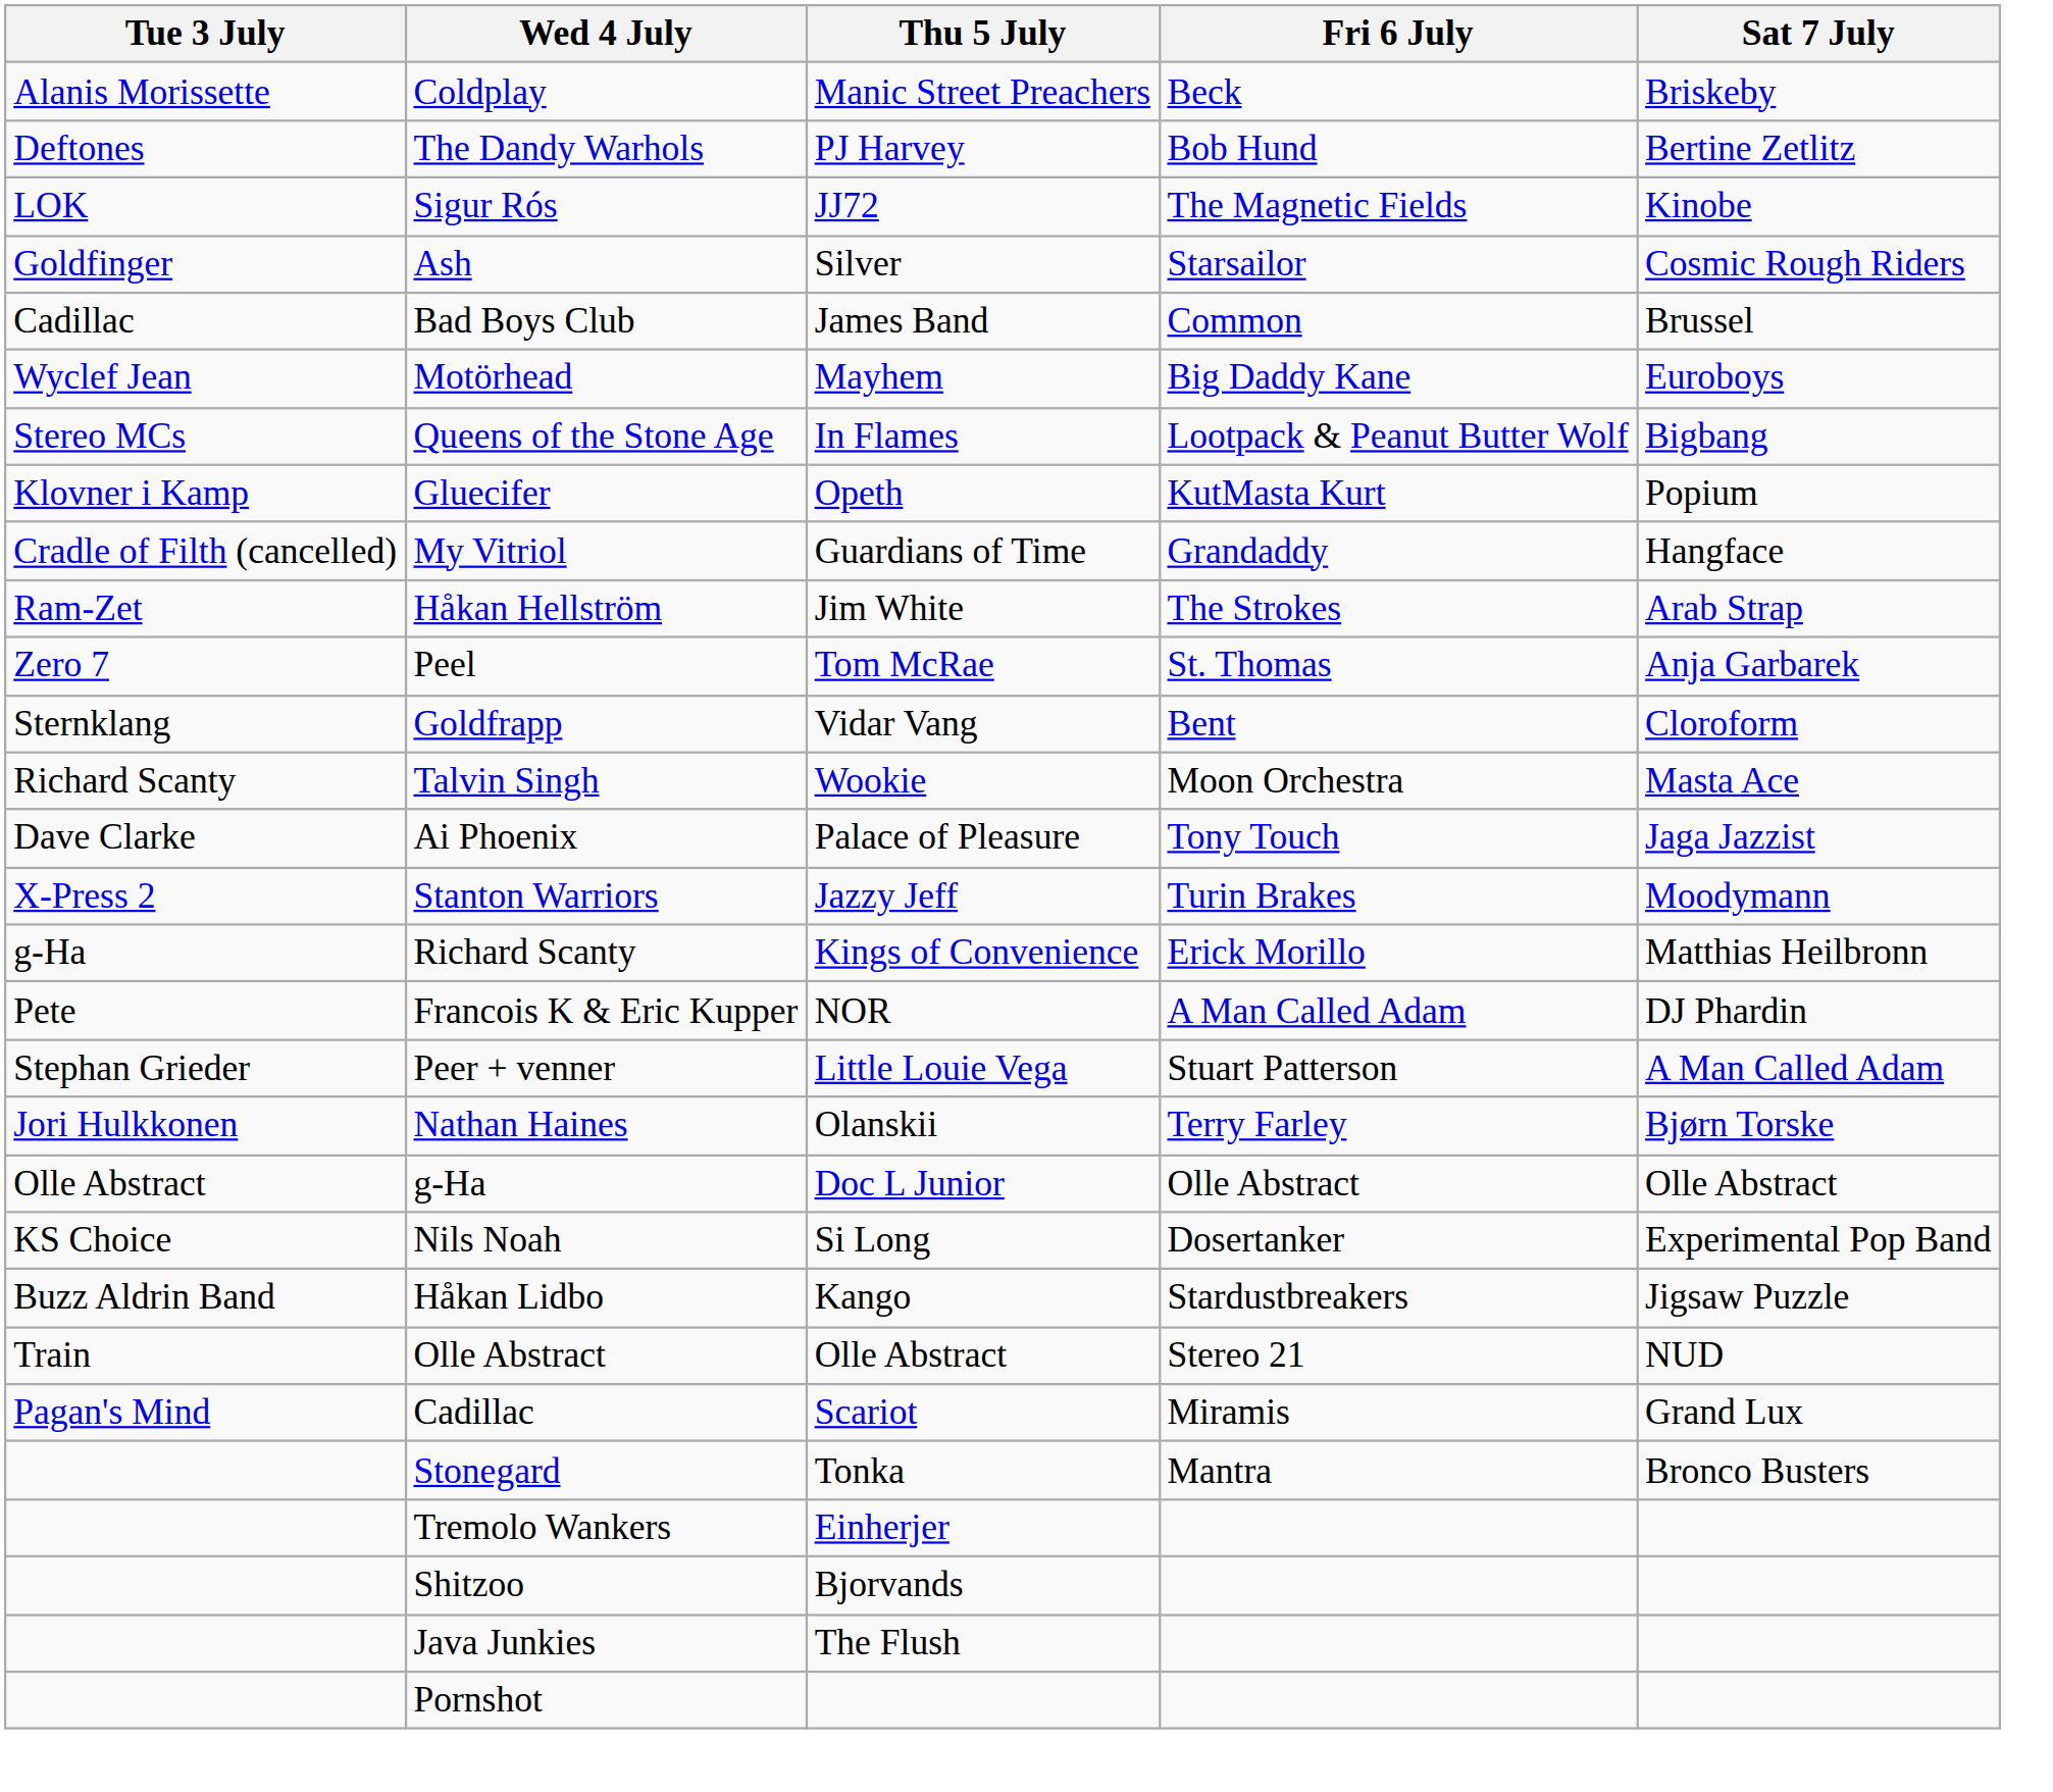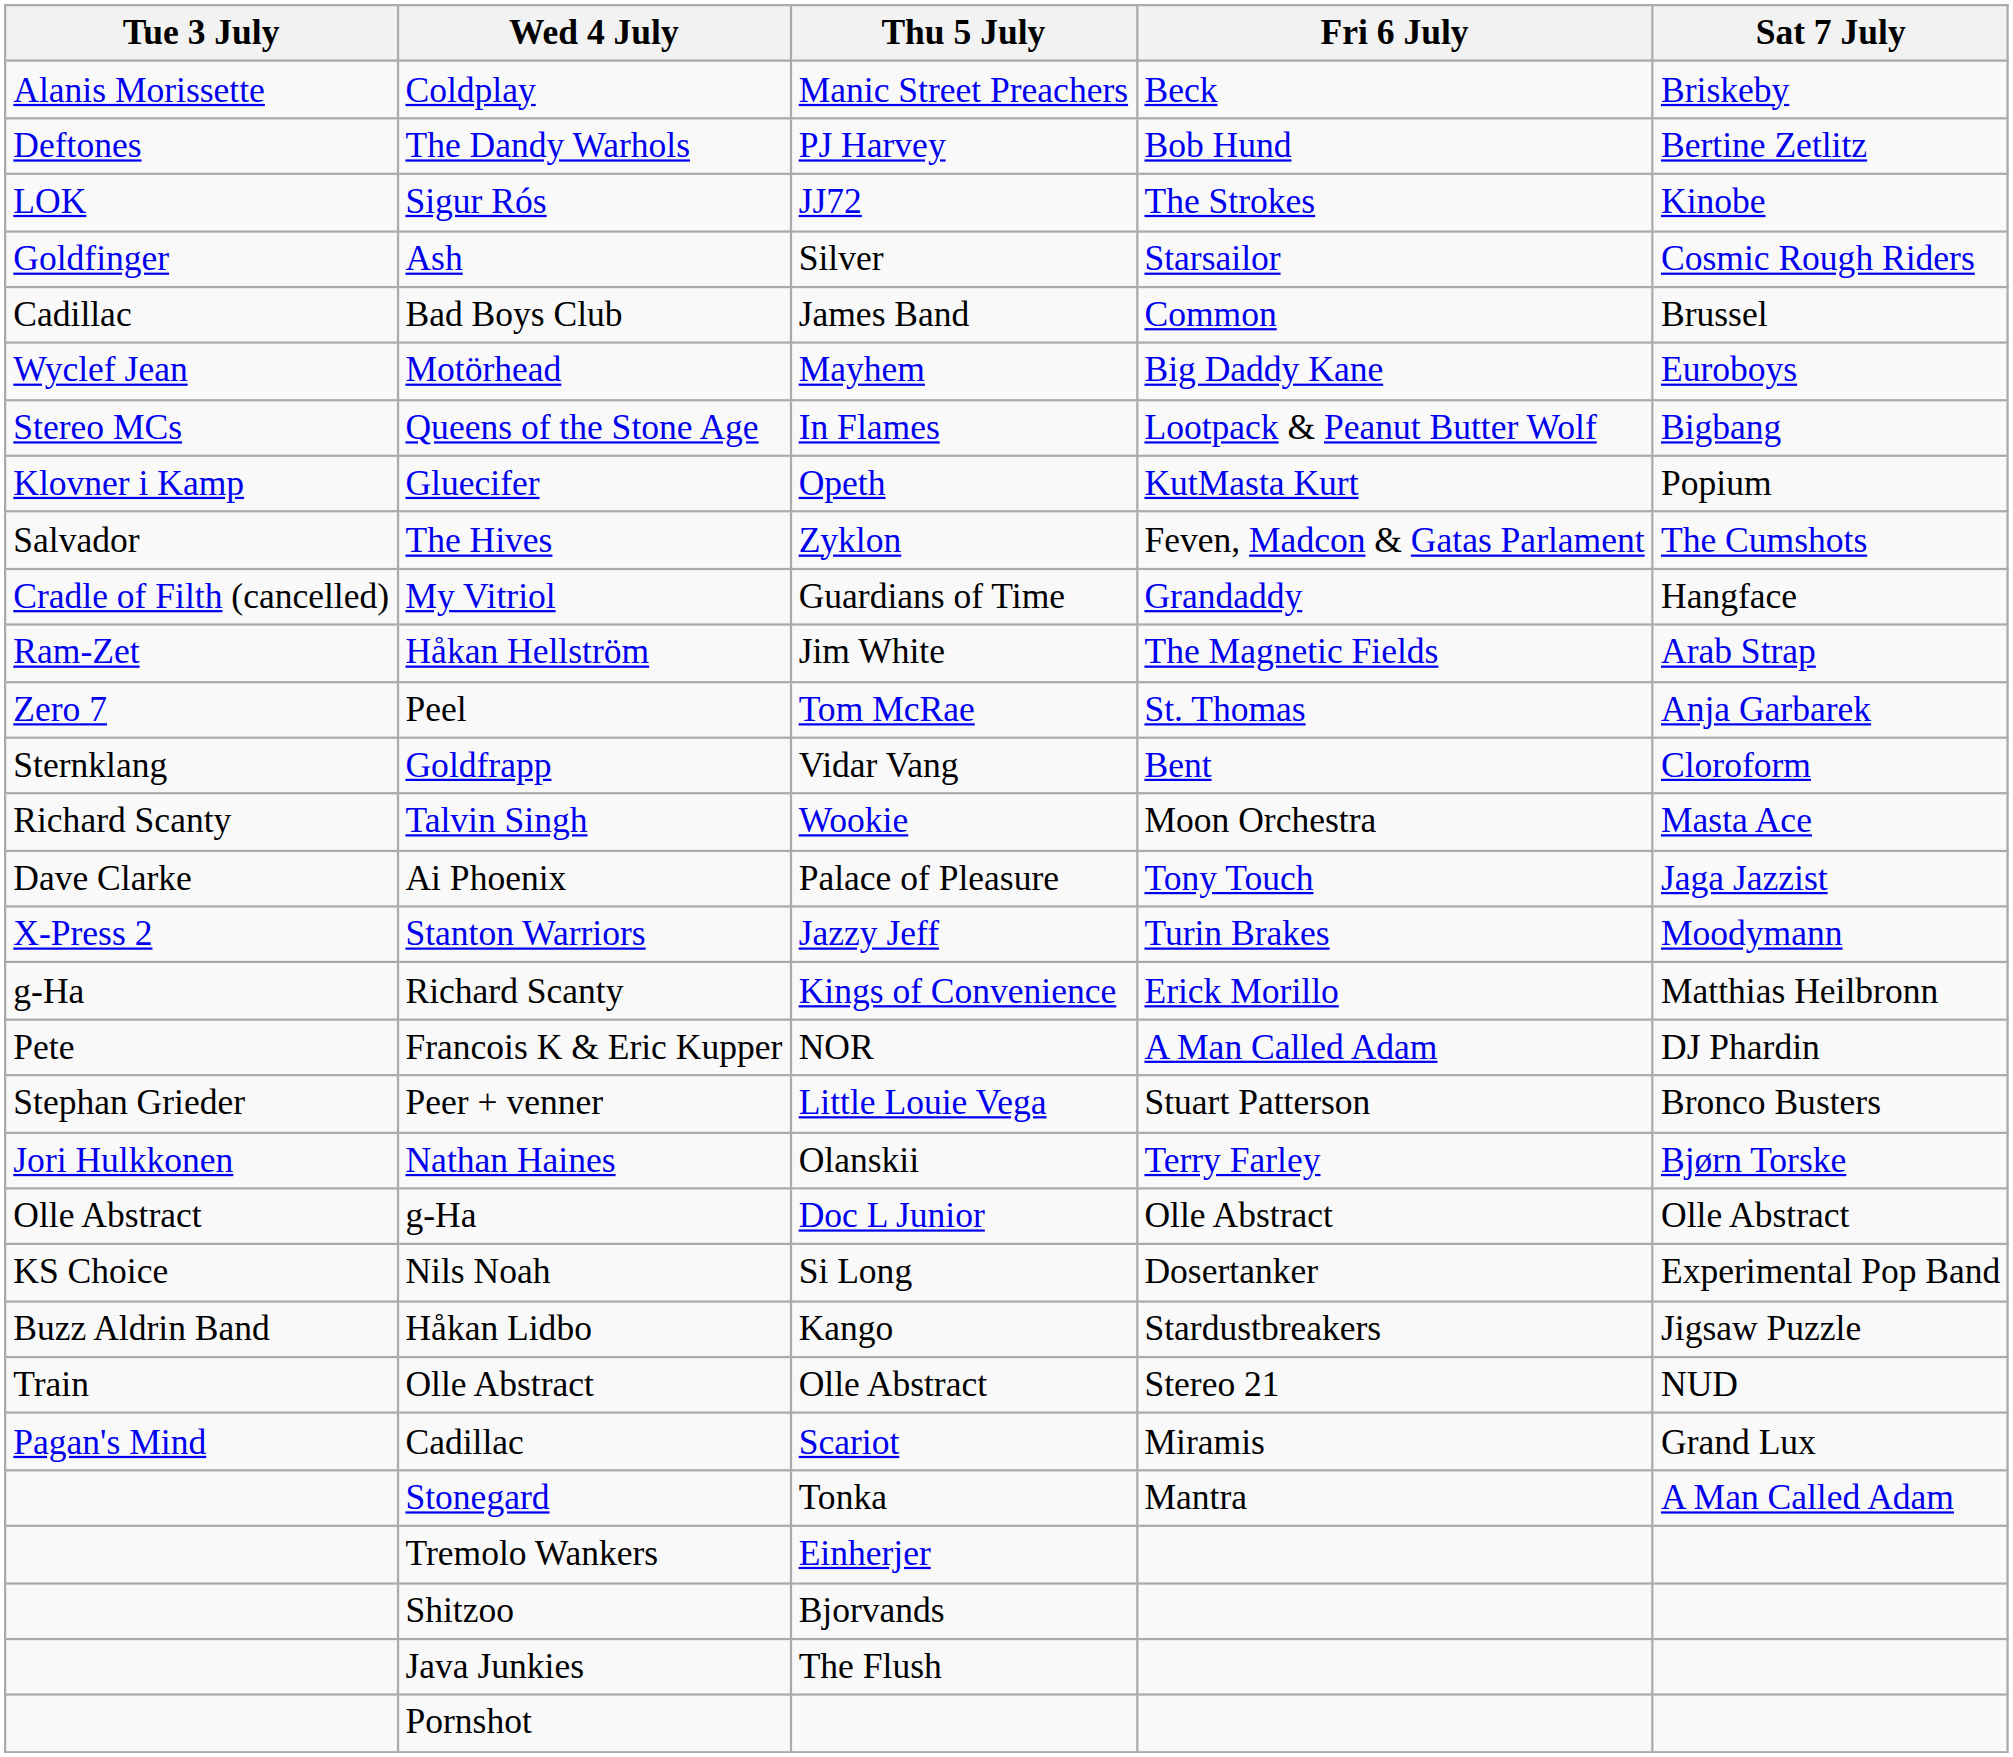 <table class="wikitable">
 <tr>
 <th>Tue 3 July</th>
 <th>Wed 4 July</th>
 <th>Thu 5 July</th>
 <th>Fri 6 July</th>
 <th>Sat 7 July</th>
 </tr>
 <tr>
 <td><a href='#'>Alanis Morissette</a></td>
 <td><a href='#'>Coldplay</a></td>
 <td><a href='#'>Manic Street Preachers</a></td>
 <td><a href='#'>Beck</a></td>
 <td><a href='#'>Briskeby</a></td>
 </tr>
 <tr>
 <td><a href='#'>Deftones</a></td>
 <td><a href='#'>The Dandy Warhols</a></td>
 <td><a href='#'>PJ Harvey</a></td>
 <td><a href='#'>Bob Hund</a></td>
 <td><a href='#'>Bertine Zetlitz</a></td>
 </tr>
 <tr>
 <td><a href='#'>LOK</a></td>
 <td><a href='#'>Sigur Rós</a></td>
 <td><a href='#'>JJ72</a></td>
-<td><a href='#'>The Magnetic Fields</a></td>
+<td><a href='#'>The Strokes</a></td>
 <td><a href='#'>Kinobe</a></td>
 </tr>
 <tr>
 <td><a href='#'>Goldfinger</a></td>
 <td><a href='#'>Ash</a></td>
 <td>Silver</td>
 <td><a href='#'>Starsailor</a></td>
 <td><a href='#'>Cosmic Rough Riders</a></td>
 </tr>
 <tr>
 <td>Cadillac</td>
 <td>Bad Boys Club</td>
 <td>James Band</td>
 <td><a href='#'>Common</a></td>
 <td>Brussel</td>
 </tr>
 <tr>
 <td><a href='#'>Wyclef Jean</a></td>
 <td><a href='#'>Motörhead</a></td>
 <td><a href='#'>Mayhem</a></td>
 <td><a href='#'>Big Daddy Kane</a></td>
 <td><a href='#'>Euroboys</a></td>
 </tr>
 <tr>
 <td><a href='#'>Stereo MCs</a></td>
 <td><a href='#'>Queens of the Stone Age</a></td>
 <td><a href='#'>In Flames</a></td>
 <td><a href='#'>Lootpack</a> & <a href='#'>Peanut Butter Wolf</a></td>
 <td><a href='#'>Bigbang</a></td>
 </tr>
 <tr>
 <td><a href='#'>Klovner i Kamp</a></td>
 <td><a href='#'>Gluecifer</a></td>
 <td><a href='#'>Opeth</a></td>
 <td><a href='#'>KutMasta Kurt</a></td>
 <td>Popium</td>
 </tr>
 <tr>
+<td>Salvador</td>
+<td><a href='#'>The Hives</a></td>
+<td><a href='#'>Zyklon</a></td>
+<td>Feven, <a href='#'>Madcon</a> & <a href='#'>Gatas Parlament</a></td>
+<td><a href='#'>The Cumshots</a></td>
+</tr>
+<tr>
 <td><a href='#'>Cradle of Filth</a> (cancelled)</td>
 <td><a href='#'>My Vitriol</a></td>
 <td>Guardians of Time</td>
 <td><a href='#'>Grandaddy</a></td>
 <td>Hangface</td>
 </tr>
 <tr>
 <td><a href='#'>Ram-Zet</a></td>
 <td><a href='#'>Håkan Hellström</a></td>
 <td>Jim White</td>
-<td><a href='#'>The Strokes</a></td>
+<td><a href='#'>The Magnetic Fields</a></td>
 <td><a href='#'>Arab Strap</a></td>
 </tr>
 <tr>
 <td><a href='#'>Zero 7</a></td>
 <td>Peel</td>
 <td><a href='#'>Tom McRae</a></td>
 <td><a href='#'>St. Thomas</a></td>
 <td><a href='#'>Anja Garbarek</a></td>
 </tr>
 <tr>
 <td>Sternklang</td>
 <td><a href='#'>Goldfrapp</a></td>
 <td>Vidar Vang</td>
 <td><a href='#'>Bent</a></td>
 <td><a href='#'>Cloroform</a></td>
 </tr>
 <tr>
 <td>Richard Scanty</td>
 <td><a href='#'>Talvin Singh</a></td>
 <td><a href='#'>Wookie</a></td>
 <td>Moon Orchestra</td>
 <td><a href='#'>Masta Ace</a></td>
 </tr>
 <tr>
 <td>Dave Clarke</td>
 <td>Ai Phoenix</td>
 <td>Palace of Pleasure</td>
 <td><a href='#'>Tony Touch</a></td>
 <td><a href='#'>Jaga Jazzist</a></td>
 </tr>
 <tr>
 <td><a href='#'>X-Press 2</a></td>
 <td><a href='#'>Stanton Warriors</a></td>
 <td><a href='#'>Jazzy Jeff</a></td>
 <td><a href='#'>Turin Brakes</a></td>
 <td><a href='#'>Moodymann</a></td>
 </tr>
 <tr>
 <td>g-Ha</td>
 <td>Richard Scanty</td>
 <td><a href='#'>Kings of Convenience</a></td>
 <td><a href='#'>Erick Morillo</a></td>
 <td>Matthias Heilbronn</td>
 </tr>
 <tr>
 <td>Pete</td>
 <td>Francois K & Eric Kupper</td>
 <td>NOR</td>
 <td><a href='#'>A Man Called Adam</a></td>
 <td>DJ Phardin</td>
 </tr>
 <tr>
 <td>Stephan Grieder</td>
 <td>Peer + venner</td>
 <td><a href='#'>Little Louie Vega</a></td>
 <td>Stuart Patterson</td>
-<td><a href='#'>A Man Called Adam</a></td>
+<td>Bronco Busters</td>
 </tr>
 <tr>
 <td><a href='#'>Jori Hulkkonen</a></td>
 <td><a href='#'>Nathan Haines</a></td>
 <td>Olanskii</td>
 <td><a href='#'>Terry Farley</a></td>
 <td><a href='#'>Bjørn Torske</a></td>
 </tr>
 <tr>
 <td>Olle Abstract</td>
 <td>g-Ha</td>
 <td><a href='#'>Doc L Junior</a></td>
 <td>Olle Abstract</td>
 <td>Olle Abstract</td>
 </tr>
 <tr>
 <td>KS Choice</td>
 <td>Nils Noah</td>
 <td>Si Long</td>
 <td>Dosertanker</td>
 <td>Experimental Pop Band</td>
 </tr>
 <tr>
 <td>Buzz Aldrin Band</td>
 <td>Håkan Lidbo</td>
 <td>Kango</td>
 <td>Stardustbreakers</td>
 <td>Jigsaw Puzzle</td>
 </tr>
 <tr>
 <td>Train</td>
 <td>Olle Abstract</td>
 <td>Olle Abstract</td>
 <td>Stereo 21</td>
 <td>NUD</td>
 </tr>
 <tr>
 <td><a href='#'>Pagan's Mind</a></td>
 <td>Cadillac</td>
 <td><a href='#'>Scariot</a></td>
 <td>Miramis</td>
 <td>Grand Lux</td>
 </tr>
 <tr>
 <td></td>
 <td><a href='#'>Stonegard</a></td>
 <td>Tonka</td>
 <td>Mantra</td>
-<td>Bronco Busters</td>
+<td><a href='#'>A Man Called Adam</a></td>
 </tr>
 <tr>
 <td></td>
 <td>Tremolo Wankers</td>
 <td><a href='#'>Einherjer</a></td>
 <td></td>
 <td></td>
 </tr>
 <tr>
 <td></td>
 <td>Shitzoo</td>
 <td>Bjorvands</td>
 <td></td>
 <td></td>
 </tr>
 <tr>
 <td></td>
 <td>Java Junkies</td>
 <td>The Flush</td>
 <td></td>
 <td></td>
 </tr>
 <tr>
 <td></td>
 <td>Pornshot</td>
 <td></td>
 <td></td>
 <td></td>
 </tr>
 </table>
